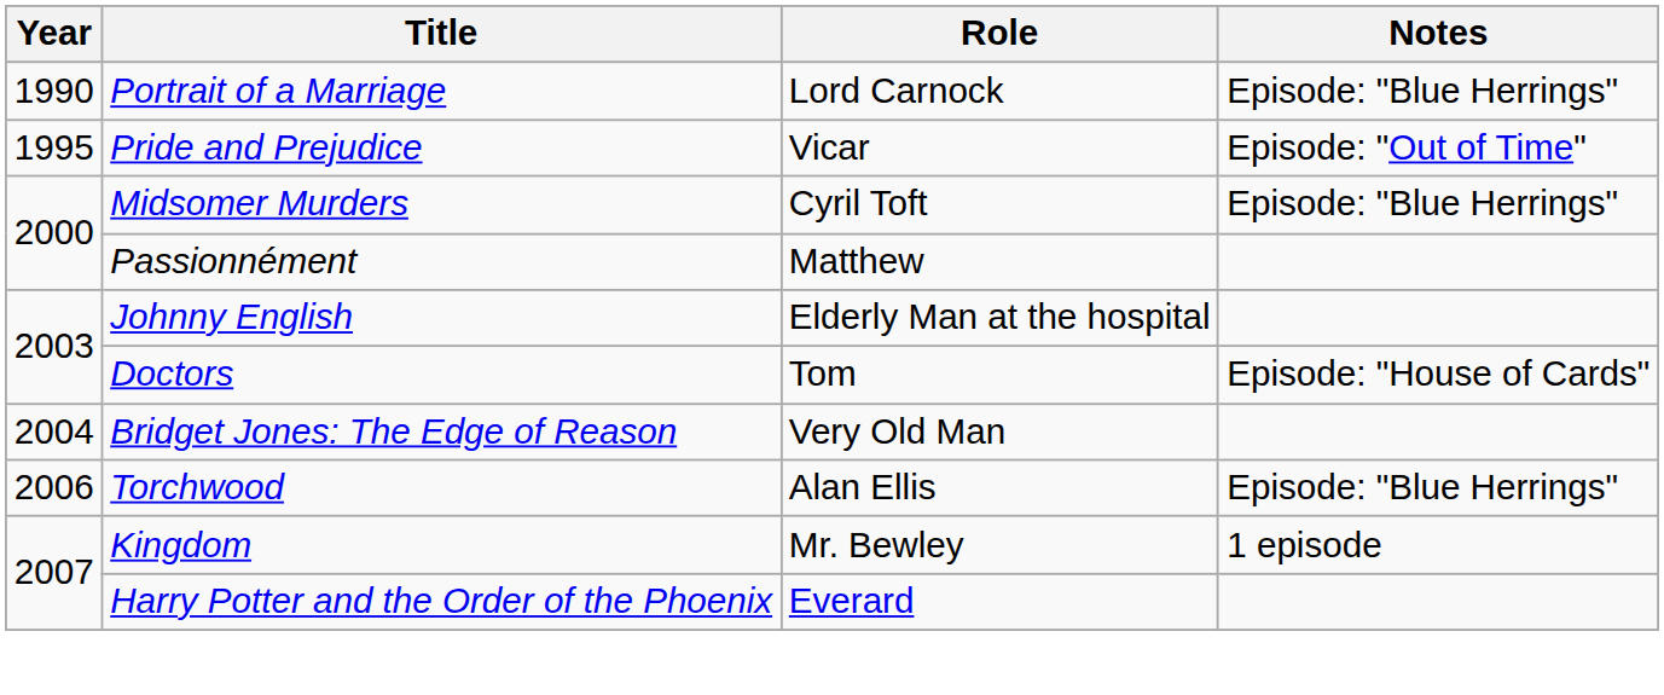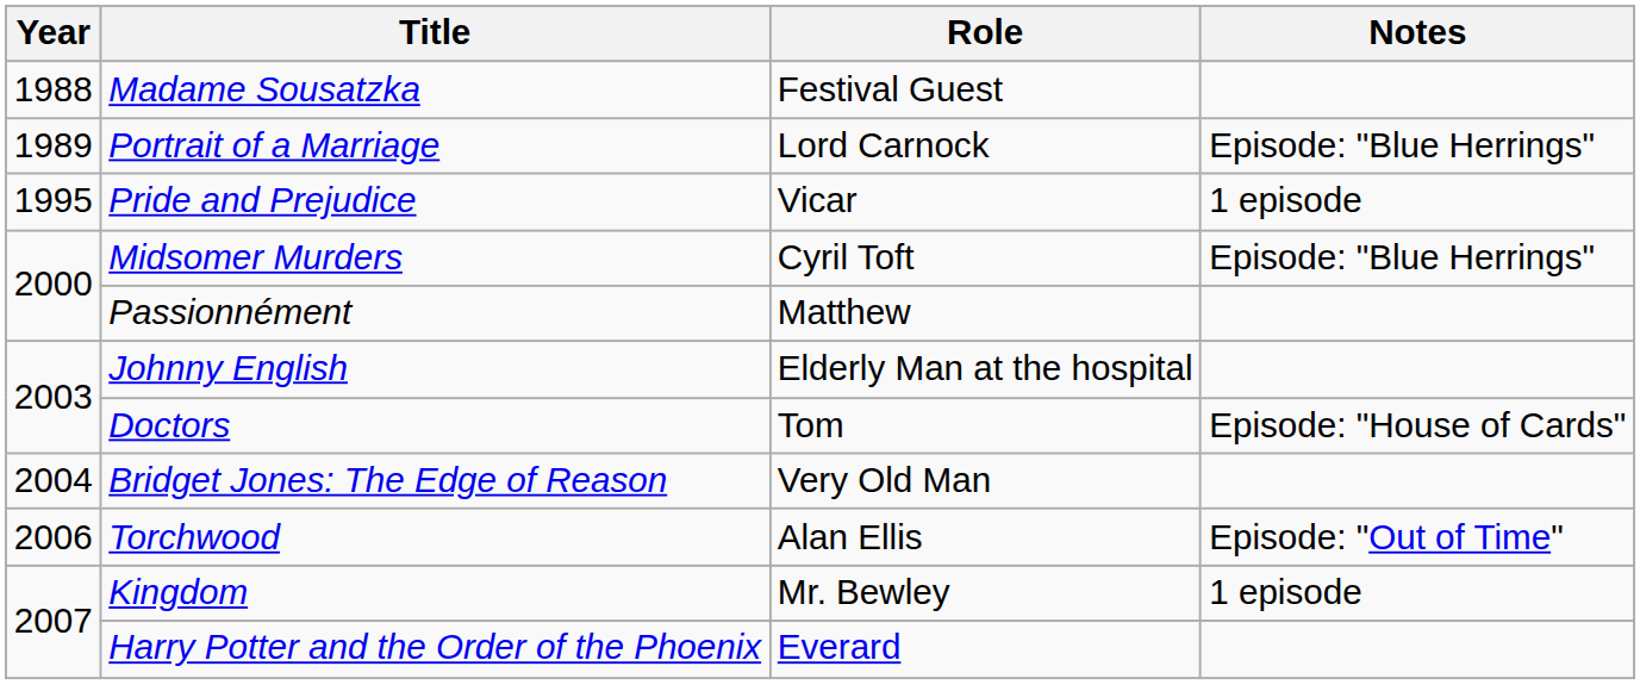 <table class="wikitable">
 <tr style="background-color:silver;">
 <th>Year</th>
 <th>Title</th>
 <th>Role</th>
 <th>Notes</th>
 </tr>
 <tr>
-<td>1990</td>
+<td>1988</td>
+<td><em><a href='#'>Madame Sousatzka</a></em></td>
+<td>Festival Guest</td>
+<td></td>
+</tr>
+<tr>
+<td>1989</td>
 <td><em><a href='#'>Portrait of a Marriage</a></em></td>
 <td>Lord Carnock</td>
 <td>Episode: "Blue Herrings"</td>
 </tr>
 <tr>
 <td>1995</td>
 <td><em><a href='#'>Pride and Prejudice</a></em></td>
 <td>Vicar</td>
-<td>Episode: "<a href='#'>Out of Time</a>"</td>
+<td>1 episode</td>
 </tr>
 <tr>
 <td rowspan="2">2000</td>
 <td><em><a href='#'>Midsomer Murders</a></em></td>
 <td>Cyril Toft</td>
 <td>Episode: "Blue Herrings"</td>
 </tr>
 <tr>
 <td><em>Passionnément</em></td>
 <td>Matthew</td>
 <td></td>
 </tr>
 <tr>
 <td rowspan="2">2003</td>
 <td><em><a href='#'>Johnny English</a></em></td>
 <td>Elderly Man at the hospital</td>
 <td></td>
 </tr>
 <tr>
 <td><em><a href='#'>Doctors</a></em></td>
 <td>Tom</td>
 <td>Episode: "House of Cards"</td>
 </tr>
 <tr>
 <td>2004</td>
 <td><em><a href='#'>Bridget Jones: The Edge of Reason</a></em></td>
 <td>Very Old Man</td>
 <td></td>
 </tr>
 <tr>
 <td>2006</td>
 <td><em><a href='#'>Torchwood</a></em></td>
 <td>Alan Ellis</td>
-<td>Episode: "Blue Herrings"</td>
+<td>Episode: "<a href='#'>Out of Time</a>"</td>
 </tr>
 <tr>
 <td rowspan="2">2007</td>
 <td><em><a href='#'>Kingdom</a></em></td>
 <td>Mr. Bewley</td>
 <td>1 episode</td>
 </tr>
 <tr>
 <td><em><a href='#'>Harry Potter and the Order of the Phoenix</a></em></td>
 <td><a href='#'>Everard</a></td>
 <td></td>
 </tr>
 </table>
